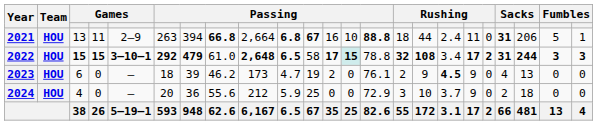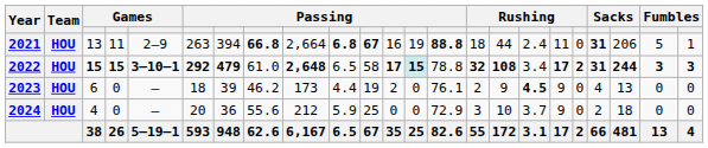 <table class="wikitable" style="text-align:center;">
 <tr>
 <th rowspan="2">Year</th>
 <th rowspan="2">Team</th>
 <th colspan="3">Games</th>
 <th colspan="9">Passing</th>
 <th colspan="5">Rushing</th>
 <th colspan="2">Sacks</th>
 <th colspan="2">Fumbles</th>
 </tr>
 <tr>
 <th></th>
 <th></th>
 <th></th>
 <th></th>
 <th></th>
 <th></th>
 <th></th>
 <th></th>
 <th></th>
 <th></th>
 <th></th>
 <th></th>
 <th></th>
 <th></th>
 <th></th>
 <th></th>
 <th></th>
 <th></th>
 <th></th>
 <th></th>
 <th></th>
 </tr>
 <tr>
 <th><a href='#'>2021</a></th>
 <th><a href='#'>HOU</a></th>
 <td>13</td>
 <td>11</td>
 <td>2–9</td>
 <td>263</td>
 <td>394</td>
 <td><strong>66.8</strong></td>
 <td>2,664</td>
 <td><strong>6.8</strong></td>
 <td><strong>67</strong></td>
 <td>16</td>
-<td>10</td>
+<td>19</td>
 <td><strong>88.8</strong></td>
 <td>18</td>
 <td>44</td>
 <td>2.4</td>
 <td>11</td>
 <td>0</td>
 <td><strong>31</strong></td>
 <td>206</td>
 <td>5</td>
 <td>1</td>
 </tr>
 <tr>
 <th><a href='#'>2022</a></th>
 <th><a href='#'>HOU</a></th>
 <td><strong>15</strong></td>
 <td><strong>15</strong></td>
 <td><strong>3–10–1</strong></td>
 <td><strong>292</strong></td>
 <td><strong>479</strong></td>
 <td>61.0</td>
 <td><strong>2,648</strong></td>
-<td><strong>6.5</strong></td>
+<td>6.5</td>
 <td>58</td>
 <td><strong>17</strong></td>
 <td style="background:#cfecec;"><strong>15</strong></td>
 <td>78.8</td>
 <td><strong>32</strong></td>
 <td><strong>108</strong></td>
 <td>3.4</td>
 <td><strong>17</strong></td>
 <td><strong>2</strong></td>
 <td><strong>31</strong></td>
 <td><strong>244</strong></td>
 <td><strong>3</strong></td>
 <td><strong>3</strong></td>
 </tr>
 <tr>
 <th><a href='#'>2023</a></th>
 <th><a href='#'>HOU</a></th>
 <td>6</td>
 <td>0</td>
 <td>—</td>
 <td>18</td>
 <td>39</td>
 <td>46.2</td>
 <td>173</td>
-<td>4.7</td>
+<td>4.4</td>
 <td>19</td>
 <td>2</td>
 <td>0</td>
 <td>76.1</td>
 <td>2</td>
 <td>9</td>
 <td><strong>4.5</strong></td>
 <td>9</td>
 <td>0</td>
 <td>4</td>
 <td>13</td>
 <td>0</td>
 <td>0</td>
 </tr>
 <tr>
 <th><a href='#'>2024</a></th>
 <th><a href='#'>HOU</a></th>
 <td>4</td>
 <td>0</td>
 <td>—</td>
 <td>20</td>
 <td>36</td>
 <td>55.6</td>
 <td>212</td>
 <td>5.9</td>
 <td>25</td>
 <td>0</td>
 <td>0</td>
 <td>72.9</td>
 <td>3</td>
 <td>10</td>
 <td>3.7</td>
 <td>9</td>
 <td>0</td>
 <td>2</td>
 <td>18</td>
 <td>0</td>
 <td>0</td>
 </tr>
 <tr>
 <th colspan="2"></th>
 <th>38</th>
 <th>26</th>
 <th>5–19–1</th>
 <th>593</th>
 <th>948</th>
 <th>62.6</th>
 <th>6,167</th>
 <th>6.5</th>
 <th>67</th>
 <th>35</th>
 <th>25</th>
 <th>82.6</th>
 <th>55</th>
 <th>172</th>
 <th>3.1</th>
 <th>17</th>
 <th>2</th>
 <th>66</th>
 <th>481</th>
 <th>13</th>
 <th>4</th>
 </tr>
 </table>
